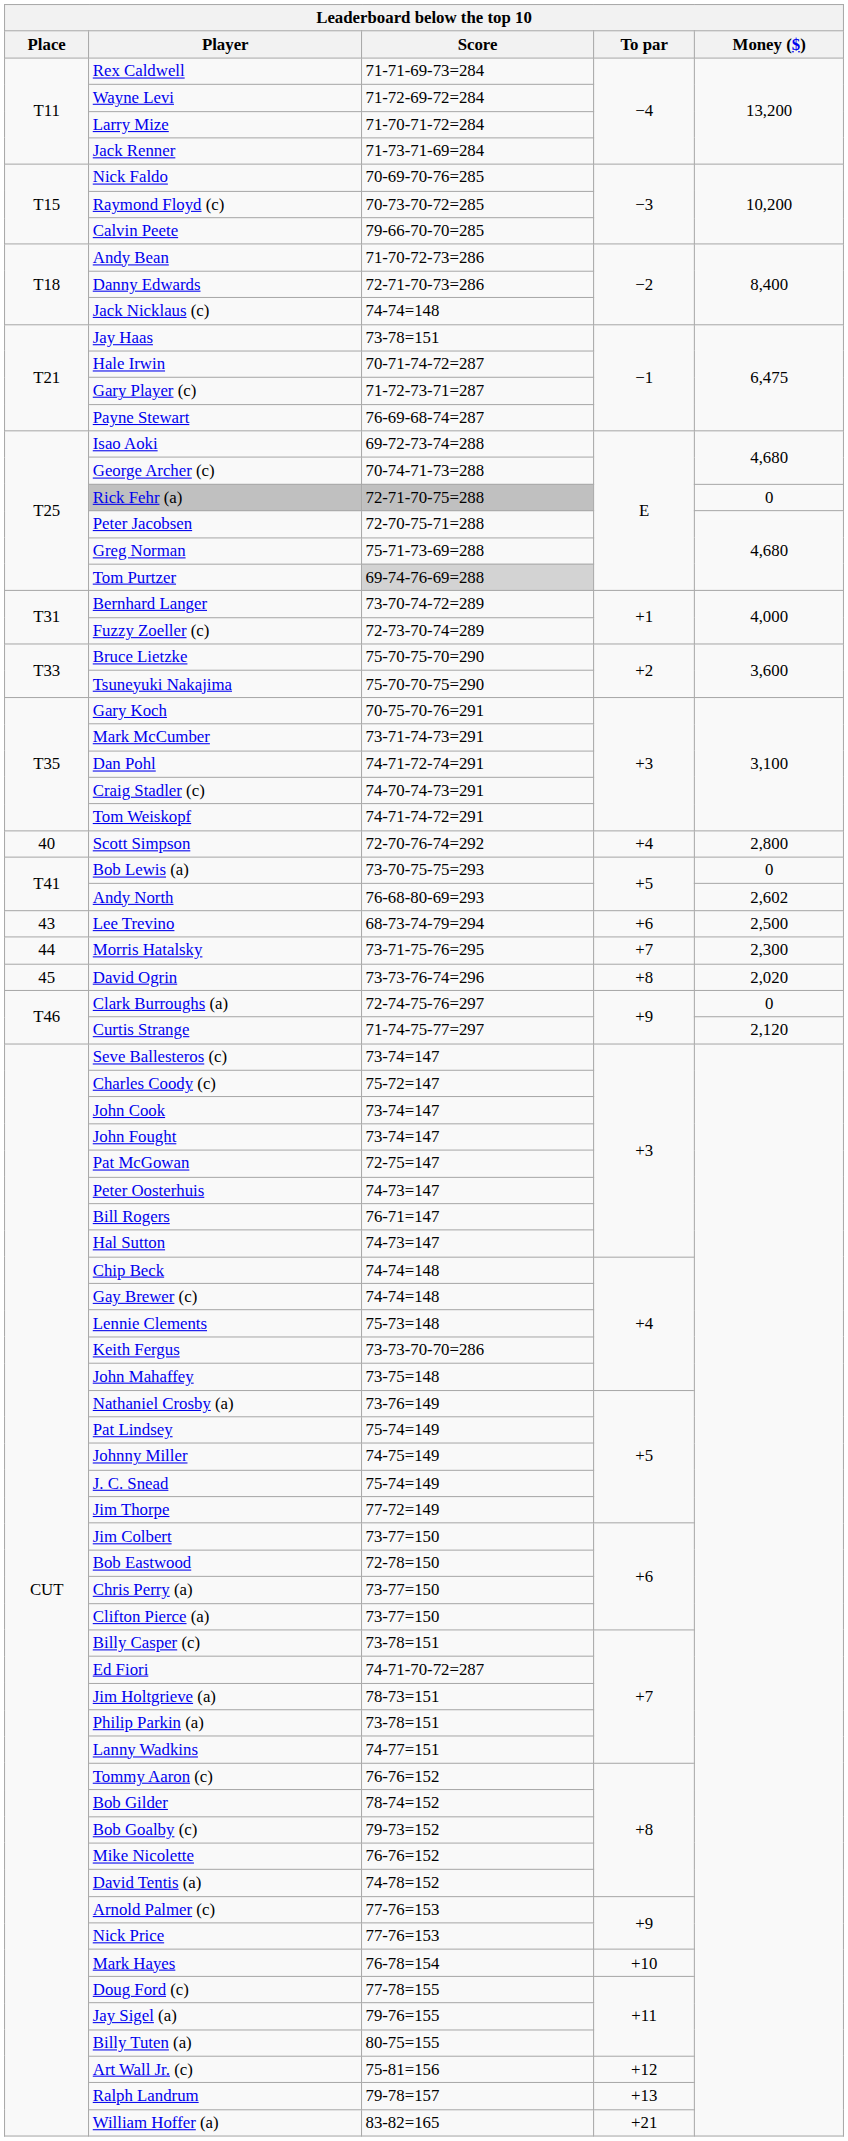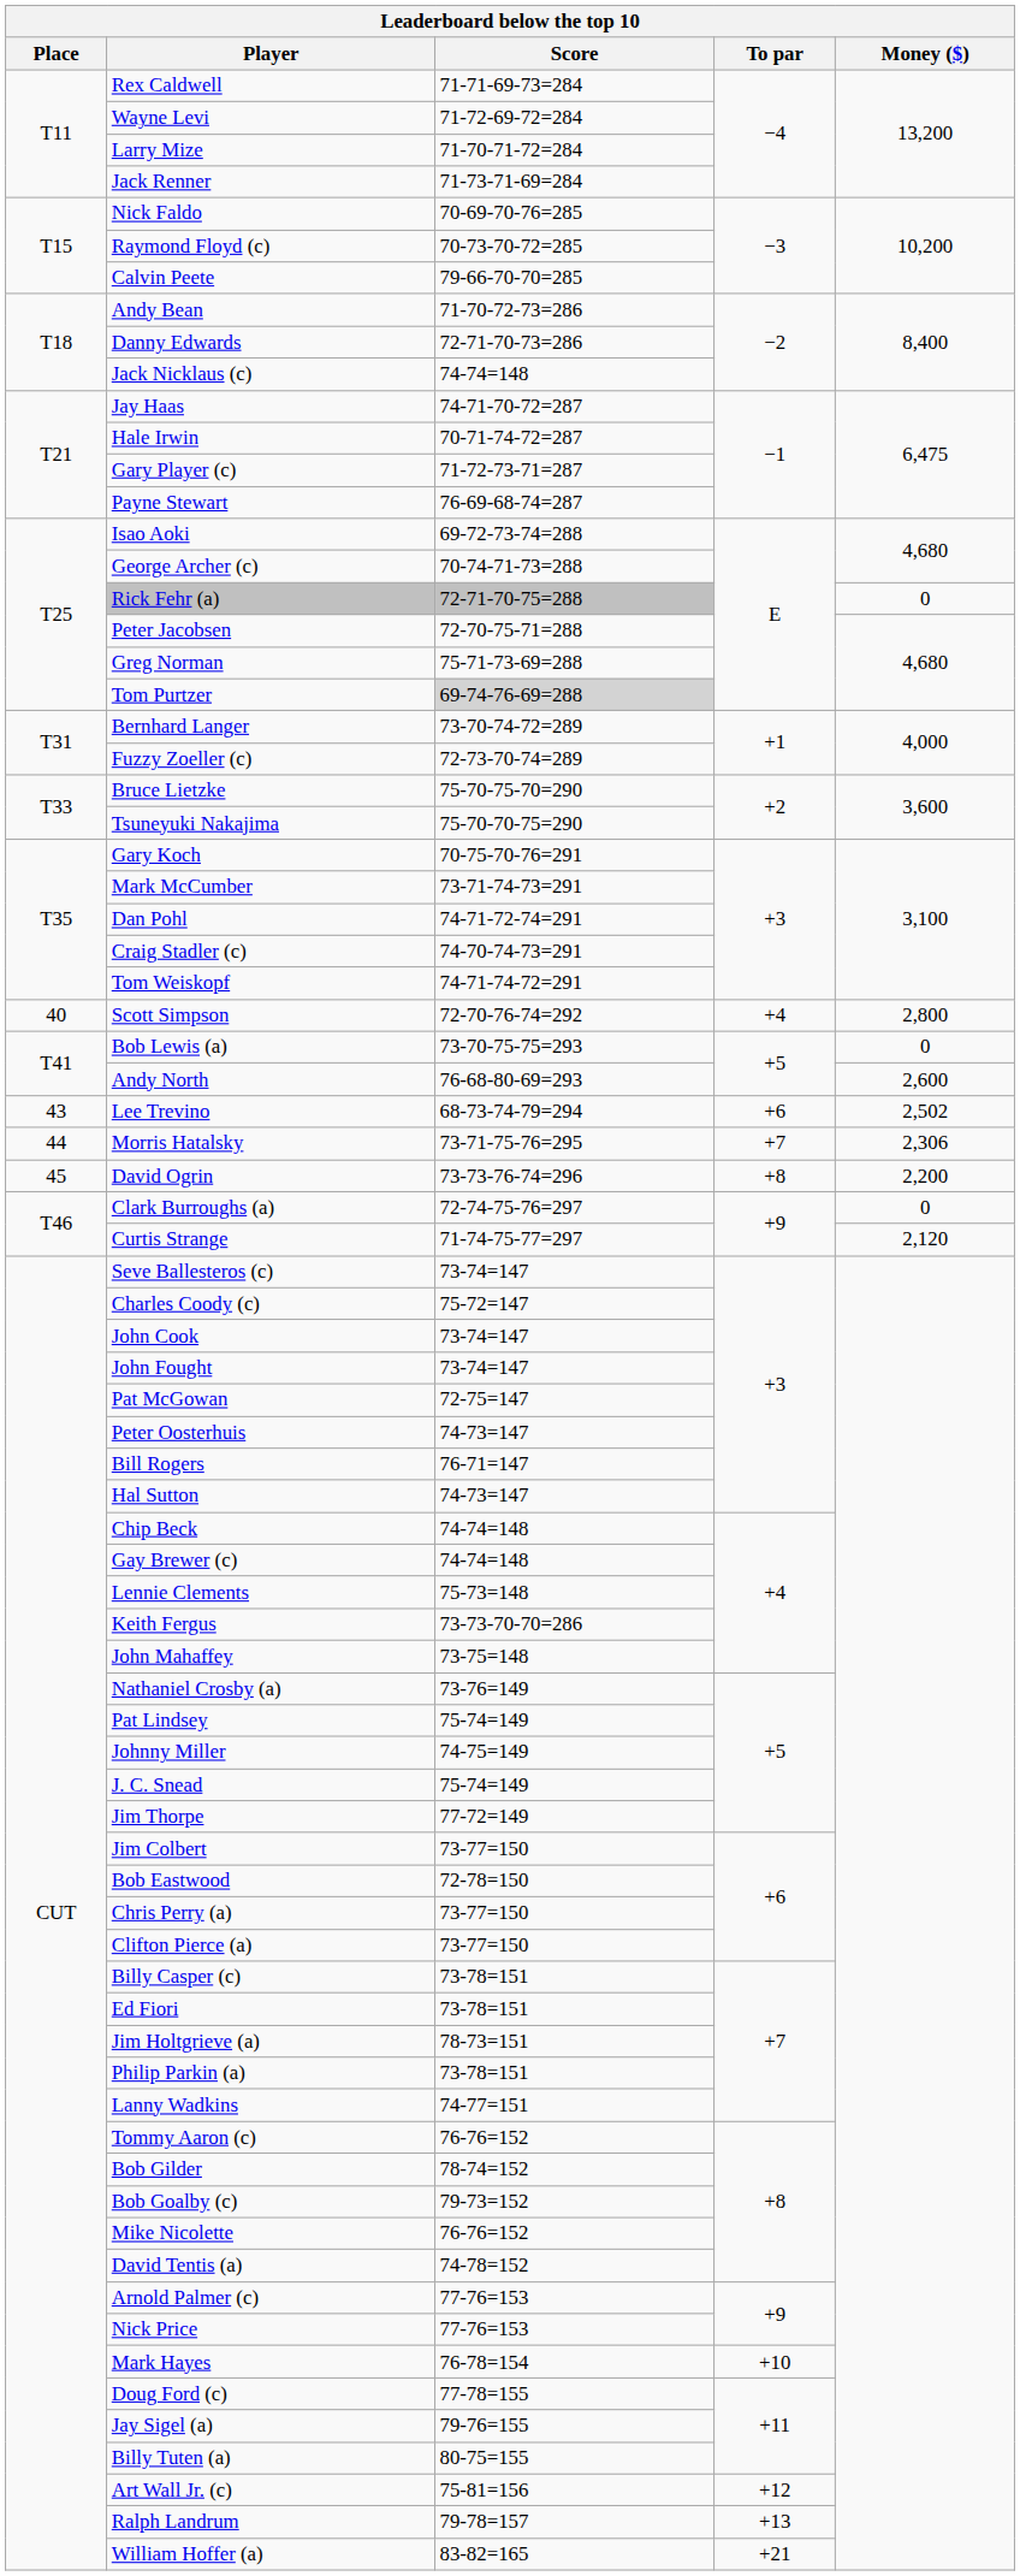 <table class="collapsible collapsed wikitable" style="width:50em;margin-top:-1px;">
 <tr>
 <th scope="col" colspan="6">Leaderboard below the top 10</th>
 </tr>
 <tr>
 <th>Place</th>
 <th>Player</th>
 <th>Score</th>
 <th>To par</th>
 <th>Money (<a href='#'>$</a>)</th>
 </tr>
 <tr>
 <td rowspan=4 align=center>T11</td>
 <td> <a href='#'>Rex Caldwell</a></td>
 <td>71-71-69-73=284</td>
 <td rowspan=4 align=center>−4</td>
 <td rowspan=4 align=center>13,200</td>
 </tr>
 <tr>
 <td> <a href='#'>Wayne Levi</a></td>
 <td>71-72-69-72=284</td>
 </tr>
 <tr>
 <td> <a href='#'>Larry Mize</a></td>
 <td>71-70-71-72=284</td>
 </tr>
 <tr>
 <td> <a href='#'>Jack Renner</a></td>
 <td>71-73-71-69=284</td>
 </tr>
 <tr>
 <td rowspan=3 align=center>T15</td>
 <td> <a href='#'>Nick Faldo</a></td>
 <td>70-69-70-76=285</td>
 <td rowspan=3 align=center>−3</td>
 <td rowspan=3 align=center>10,200</td>
 </tr>
 <tr>
 <td> <a href='#'>Raymond Floyd</a> (c)</td>
 <td>70-73-70-72=285</td>
 </tr>
 <tr>
 <td> <a href='#'>Calvin Peete</a></td>
 <td>79-66-70-70=285</td>
 </tr>
 <tr>
 <td rowspan=3 align=center>T18</td>
 <td> <a href='#'>Andy Bean</a></td>
 <td>71-70-72-73=286</td>
 <td rowspan=3 align=center>−2</td>
 <td rowspan=3 align=center>8,400</td>
 </tr>
 <tr>
 <td> <a href='#'>Danny Edwards</a></td>
 <td>72-71-70-73=286</td>
 </tr>
 <tr>
 <td> <a href='#'>Jack Nicklaus</a> (c)</td>
 <td>74-74=148</td>
 </tr>
 <tr>
 <td rowspan=4 align=center>T21</td>
 <td> <a href='#'>Jay Haas</a></td>
-<td>73-78=151</td>
+<td>74-71-70-72=287</td>
 <td rowspan=4 align=center>−1</td>
 <td rowspan=4 align=center>6,475</td>
 </tr>
 <tr>
 <td> <a href='#'>Hale Irwin</a></td>
 <td>70-71-74-72=287</td>
 </tr>
 <tr>
 <td> <a href='#'>Gary Player</a> (c)</td>
 <td>71-72-73-71=287</td>
 </tr>
 <tr>
 <td> <a href='#'>Payne Stewart</a></td>
 <td>76-69-68-74=287</td>
 </tr>
 <tr>
 <td rowspan=6 align=center>T25</td>
 <td> <a href='#'>Isao Aoki</a></td>
 <td>69-72-73-74=288</td>
 <td rowspan=6 align=center>E</td>
 <td rowspan=2 align=center>4,680</td>
 </tr>
 <tr>
 <td> <a href='#'>George Archer</a> (c)</td>
 <td>70-74-71-73=288</td>
 </tr>
 <tr>
 <td style="background:silver"> <a href='#'>Rick Fehr</a> (a)</td>
 <td style="background:silver">72-71-70-75=288</td>
 <td align=center>0</td>
 </tr>
 <tr>
 <td> <a href='#'>Peter Jacobsen</a></td>
 <td>72-70-75-71=288</td>
 <td rowspan=3 align=center>4,680</td>
 </tr>
 <tr>
 <td> <a href='#'>Greg Norman</a></td>
 <td>75-71-73-69=288</td>
 </tr>
 <tr>
 <td> <a href='#'>Tom Purtzer</a></td>
 <td style="background: lightgrey;">69-74-76-69=288</td>
 </tr>
 <tr>
 <td rowspan=2 align=center>T31</td>
 <td> <a href='#'>Bernhard Langer</a></td>
 <td>73-70-74-72=289</td>
 <td rowspan=2 align=center>+1</td>
 <td rowspan=2 align=center>4,000</td>
 </tr>
 <tr>
 <td> <a href='#'>Fuzzy Zoeller</a> (c)</td>
 <td>72-73-70-74=289</td>
 </tr>
 <tr>
 <td rowspan=2 align=center>T33</td>
 <td> <a href='#'>Bruce Lietzke</a></td>
 <td>75-70-75-70=290</td>
 <td rowspan=2 align=center>+2</td>
 <td rowspan=2 align=center>3,600</td>
 </tr>
 <tr>
 <td> <a href='#'>Tsuneyuki Nakajima</a></td>
 <td>75-70-70-75=290</td>
 </tr>
 <tr>
 <td rowspan=5 align=center>T35</td>
 <td> <a href='#'>Gary Koch</a></td>
 <td>70-75-70-76=291</td>
 <td rowspan=5 align=center>+3</td>
 <td rowspan=5 align=center>3,100</td>
 </tr>
 <tr>
 <td> <a href='#'>Mark McCumber</a></td>
 <td>73-71-74-73=291</td>
 </tr>
 <tr>
 <td> <a href='#'>Dan Pohl</a></td>
 <td>74-71-72-74=291</td>
 </tr>
 <tr>
 <td> <a href='#'>Craig Stadler</a> (c)</td>
 <td>74-70-74-73=291</td>
 </tr>
 <tr>
 <td> <a href='#'>Tom Weiskopf</a></td>
 <td>74-71-74-72=291</td>
 </tr>
 <tr>
 <td align=center>40</td>
 <td> <a href='#'>Scott Simpson</a></td>
 <td>72-70-76-74=292</td>
 <td align=center>+4</td>
 <td align=center>2,800</td>
 </tr>
 <tr>
 <td rowspan=2 align=center>T41</td>
 <td> <a href='#'>Bob Lewis</a> (a)</td>
 <td>73-70-75-75=293</td>
 <td rowspan=2 align=center>+5</td>
 <td align=center>0</td>
 </tr>
 <tr>
 <td> <a href='#'>Andy North</a></td>
 <td>76-68-80-69=293</td>
-<td align=center>2,602</td>
+<td align=center>2,600</td>
 </tr>
 <tr>
 <td align=center>43</td>
 <td> <a href='#'>Lee Trevino</a></td>
 <td>68-73-74-79=294</td>
 <td align=center>+6</td>
-<td align=center>2,500</td>
+<td align=center>2,502</td>
 </tr>
 <tr>
 <td align=center>44</td>
 <td> <a href='#'>Morris Hatalsky</a></td>
 <td>73-71-75-76=295</td>
 <td align=center>+7</td>
-<td align=center>2,300</td>
+<td align=center>2,306</td>
 </tr>
 <tr>
 <td align=center>45</td>
 <td> <a href='#'>David Ogrin</a></td>
 <td>73-73-76-74=296</td>
 <td align=center>+8</td>
-<td align=center>2,020</td>
+<td align=center>2,200</td>
 </tr>
 <tr>
 <td rowspan=2 align=center>T46</td>
 <td> <a href='#'>Clark Burroughs</a> (a)</td>
 <td>72-74-75-76=297</td>
 <td rowspan=2 align=center>+9</td>
 <td align=center>0</td>
 </tr>
 <tr>
 <td> <a href='#'>Curtis Strange</a></td>
 <td>71-74-75-77=297</td>
 <td align=center>2,120</td>
 </tr>
 <tr>
 <td rowspan=41 align=center>CUT</td>
 <td> <a href='#'>Seve Ballesteros</a> (c)</td>
 <td>73-74=147</td>
 <td rowspan=8 align=center>+3</td>
 <td rowspan=41 align=center></td>
 </tr>
 <tr>
 <td> <a href='#'>Charles Coody</a> (c)</td>
 <td>75-72=147</td>
 </tr>
 <tr>
 <td> <a href='#'>John Cook</a></td>
 <td>73-74=147</td>
 </tr>
 <tr>
 <td> <a href='#'>John Fought</a></td>
 <td>73-74=147</td>
 </tr>
 <tr>
 <td> <a href='#'>Pat McGowan</a></td>
 <td>72-75=147</td>
 </tr>
 <tr>
 <td> <a href='#'>Peter Oosterhuis</a></td>
 <td>74-73=147</td>
 </tr>
 <tr>
 <td> <a href='#'>Bill Rogers</a></td>
 <td>76-71=147</td>
 </tr>
 <tr>
 <td> <a href='#'>Hal Sutton</a></td>
 <td>74-73=147</td>
 </tr>
 <tr>
 <td> <a href='#'>Chip Beck</a></td>
 <td>74-74=148</td>
 <td rowspan=5 align=center>+4</td>
 </tr>
 <tr>
 <td> <a href='#'>Gay Brewer</a> (c)</td>
 <td>74-74=148</td>
 </tr>
 <tr>
 <td> <a href='#'>Lennie Clements</a></td>
 <td>75-73=148</td>
 </tr>
 <tr>
 <td> <a href='#'>Keith Fergus</a></td>
 <td>73-73-70-70=286</td>
 </tr>
 <tr>
 <td> <a href='#'>John Mahaffey</a></td>
 <td>73-75=148</td>
 </tr>
 <tr>
 <td> <a href='#'>Nathaniel Crosby</a> (a)</td>
 <td>73-76=149</td>
 <td rowspan=5 align=center>+5</td>
 </tr>
 <tr>
 <td> <a href='#'>Pat Lindsey</a></td>
 <td>75-74=149</td>
 </tr>
 <tr>
 <td> <a href='#'>Johnny Miller</a></td>
 <td>74-75=149</td>
 </tr>
 <tr>
 <td> <a href='#'>J. C. Snead</a></td>
 <td>75-74=149</td>
 </tr>
 <tr>
 <td> <a href='#'>Jim Thorpe</a></td>
 <td>77-72=149</td>
 </tr>
 <tr>
 <td> <a href='#'>Jim Colbert</a></td>
 <td>73-77=150</td>
 <td rowspan=4 align=center>+6</td>
 </tr>
 <tr>
 <td> <a href='#'>Bob Eastwood</a></td>
 <td>72-78=150</td>
 </tr>
 <tr>
 <td> <a href='#'>Chris Perry</a> (a)</td>
 <td>73-77=150</td>
 </tr>
 <tr>
 <td> <a href='#'>Clifton Pierce</a> (a)</td>
 <td>73-77=150</td>
 </tr>
 <tr>
 <td> <a href='#'>Billy Casper</a> (c)</td>
 <td>73-78=151</td>
 <td rowspan=5 align=center>+7</td>
 </tr>
 <tr>
 <td> <a href='#'>Ed Fiori</a></td>
-<td>74-71-70-72=287</td>
+<td>73-78=151</td>
 </tr>
 <tr>
 <td> <a href='#'>Jim Holtgrieve</a> (a)</td>
 <td>78-73=151</td>
 </tr>
 <tr>
 <td> <a href='#'>Philip Parkin</a> (a)</td>
 <td>73-78=151</td>
 </tr>
 <tr>
 <td> <a href='#'>Lanny Wadkins</a></td>
 <td>74-77=151</td>
 </tr>
 <tr>
 <td> <a href='#'>Tommy Aaron</a> (c)</td>
 <td>76-76=152</td>
 <td rowspan=5 align=center>+8</td>
 </tr>
 <tr>
 <td> <a href='#'>Bob Gilder</a></td>
 <td>78-74=152</td>
 </tr>
 <tr>
 <td> <a href='#'>Bob Goalby</a> (c)</td>
 <td>79-73=152</td>
 </tr>
 <tr>
 <td> <a href='#'>Mike Nicolette</a></td>
 <td>76-76=152</td>
 </tr>
 <tr>
 <td> <a href='#'>David Tentis</a> (a)</td>
 <td>74-78=152</td>
 </tr>
 <tr>
 <td> <a href='#'>Arnold Palmer</a> (c)</td>
 <td>77-76=153</td>
 <td rowspan=2 align=center>+9</td>
 </tr>
 <tr>
 <td> <a href='#'>Nick Price</a></td>
 <td>77-76=153</td>
 </tr>
 <tr>
 <td> <a href='#'>Mark Hayes</a></td>
 <td>76-78=154</td>
 <td align=center>+10</td>
 </tr>
 <tr>
 <td> <a href='#'>Doug Ford</a> (c)</td>
 <td>77-78=155</td>
 <td rowspan=3 align=center>+11</td>
 </tr>
 <tr>
 <td> <a href='#'>Jay Sigel</a> (a)</td>
 <td>79-76=155</td>
 </tr>
 <tr>
 <td> <a href='#'>Billy Tuten</a> (a)</td>
 <td>80-75=155</td>
 </tr>
 <tr>
 <td> <a href='#'>Art Wall Jr.</a> (c)</td>
 <td>75-81=156</td>
 <td align=center>+12</td>
 </tr>
 <tr>
 <td> <a href='#'>Ralph Landrum</a></td>
 <td>79-78=157</td>
 <td align=center>+13</td>
 </tr>
 <tr>
 <td> <a href='#'>William Hoffer</a> (a)</td>
 <td>83-82=165</td>
 <td align=center>+21</td>
 </tr>
 </table>
